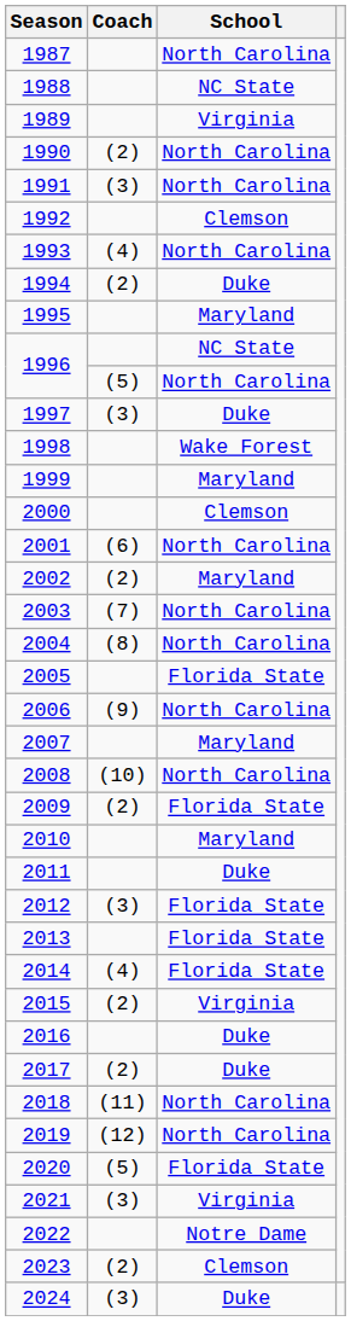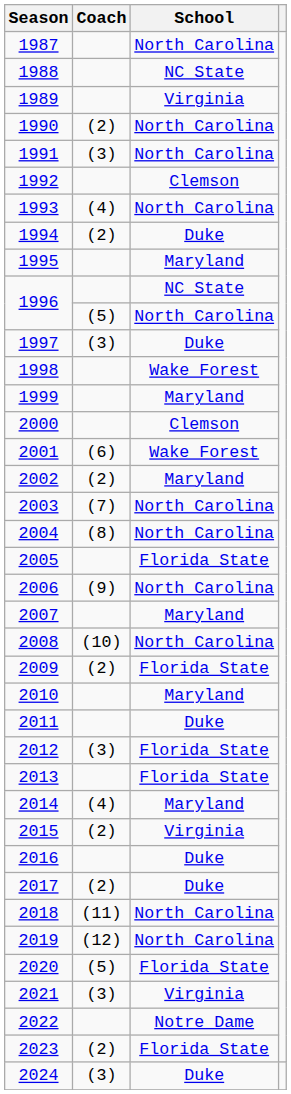 <table class="wikitable sortable" style="text-align: center;">
 <tr>
 <th>Season</th>
 <th>Coach</th>
 <th>School</th>
 <th class="unsortable"></th>
 </tr>
 <tr>
 <td><a href='#'>1987</a></td>
 <td></td>
 <td><a href='#'>North Carolina</a></td>
 <td rowspan=38></td>
 </tr>
 <tr>
 <td><a href='#'>1988</a></td>
 <td></td>
 <td><a href='#'>NC State</a></td>
 </tr>
 <tr>
 <td><a href='#'>1989</a></td>
 <td></td>
 <td><a href='#'>Virginia</a></td>
 </tr>
 <tr>
 <td><a href='#'>1990</a></td>
 <td> (2)</td>
 <td><a href='#'>North Carolina</a></td>
 </tr>
 <tr>
 <td><a href='#'>1991</a></td>
 <td> (3)</td>
 <td><a href='#'>North Carolina</a></td>
 </tr>
 <tr>
 <td><a href='#'>1992</a></td>
 <td></td>
 <td><a href='#'>Clemson</a></td>
 </tr>
 <tr>
 <td><a href='#'>1993</a></td>
 <td> (4)</td>
 <td><a href='#'>North Carolina</a></td>
 </tr>
 <tr>
 <td><a href='#'>1994</a></td>
 <td> (2)</td>
 <td><a href='#'>Duke</a></td>
 </tr>
 <tr>
 <td><a href='#'>1995</a></td>
 <td></td>
 <td><a href='#'>Maryland</a></td>
 </tr>
 <tr>
 <td rowspan=2><a href='#'>1996</a></td>
 <td></td>
 <td><a href='#'>NC State</a></td>
 </tr>
 <tr>
 <td> (5)</td>
 <td><a href='#'>North Carolina</a></td>
 </tr>
 <tr>
 <td><a href='#'>1997</a></td>
 <td> (3)</td>
 <td><a href='#'>Duke</a></td>
 </tr>
 <tr>
 <td><a href='#'>1998</a></td>
 <td></td>
 <td><a href='#'>Wake Forest</a></td>
 </tr>
 <tr>
 <td><a href='#'>1999</a></td>
 <td></td>
 <td><a href='#'>Maryland</a></td>
 </tr>
 <tr>
 <td><a href='#'>2000</a></td>
 <td></td>
 <td><a href='#'>Clemson</a></td>
 </tr>
 <tr>
 <td><a href='#'>2001</a></td>
 <td> (6)</td>
-<td><a href='#'>North Carolina</a></td>
+<td><a href='#'>Wake Forest</a></td>
 </tr>
 <tr>
 <td><a href='#'>2002</a></td>
 <td> (2)</td>
 <td><a href='#'>Maryland</a></td>
 </tr>
 <tr>
 <td><a href='#'>2003</a></td>
 <td> (7)</td>
 <td><a href='#'>North Carolina</a></td>
 </tr>
 <tr>
 <td><a href='#'>2004</a></td>
 <td> (8)</td>
 <td><a href='#'>North Carolina</a></td>
 </tr>
 <tr>
 <td><a href='#'>2005</a></td>
 <td></td>
 <td><a href='#'>Florida State</a></td>
 </tr>
 <tr>
 <td><a href='#'>2006</a></td>
 <td> (9)</td>
 <td><a href='#'>North Carolina</a></td>
 </tr>
 <tr>
 <td><a href='#'>2007</a></td>
 <td></td>
 <td><a href='#'>Maryland</a></td>
 </tr>
 <tr>
 <td><a href='#'>2008</a></td>
 <td> (10)</td>
 <td><a href='#'>North Carolina</a></td>
 </tr>
 <tr>
 <td><a href='#'>2009</a></td>
 <td> (2)</td>
 <td><a href='#'>Florida State</a></td>
 </tr>
 <tr>
 <td><a href='#'>2010</a></td>
 <td></td>
 <td><a href='#'>Maryland</a></td>
 </tr>
 <tr>
 <td><a href='#'>2011</a></td>
 <td></td>
 <td><a href='#'>Duke</a></td>
 </tr>
 <tr>
 <td><a href='#'>2012</a></td>
 <td> (3)</td>
 <td><a href='#'>Florida State</a></td>
 </tr>
 <tr>
 <td><a href='#'>2013</a></td>
 <td></td>
 <td><a href='#'>Florida State</a></td>
 </tr>
 <tr>
 <td><a href='#'>2014</a></td>
 <td> (4)</td>
-<td><a href='#'>Florida State</a></td>
+<td><a href='#'>Maryland</a></td>
 </tr>
 <tr>
 <td><a href='#'>2015</a></td>
 <td> (2)</td>
 <td><a href='#'>Virginia</a></td>
 </tr>
 <tr>
 <td><a href='#'>2016</a></td>
 <td></td>
 <td><a href='#'>Duke</a></td>
 </tr>
 <tr>
 <td><a href='#'>2017</a></td>
 <td> (2)</td>
 <td><a href='#'>Duke</a></td>
 </tr>
 <tr>
 <td><a href='#'>2018</a></td>
 <td> (11)</td>
 <td><a href='#'>North Carolina</a></td>
 </tr>
 <tr>
 <td><a href='#'>2019</a></td>
 <td> (12)</td>
 <td><a href='#'>North Carolina</a></td>
 </tr>
 <tr>
 <td><a href='#'>2020</a></td>
 <td> (5)</td>
 <td><a href='#'>Florida State</a></td>
 </tr>
 <tr>
 <td><a href='#'>2021</a></td>
 <td> (3)</td>
 <td><a href='#'>Virginia</a></td>
 </tr>
 <tr>
 <td><a href='#'>2022</a></td>
 <td></td>
 <td><a href='#'>Notre Dame</a></td>
 </tr>
 <tr>
 <td><a href='#'>2023</a></td>
 <td> (2)</td>
-<td><a href='#'>Clemson</a></td>
+<td><a href='#'>Florida State</a></td>
 </tr>
 <tr>
 <td><a href='#'>2024</a></td>
 <td> (3)</td>
 <td><a href='#'>Duke</a></td>
 <td></td>
 </tr>
 <tr>
 </tr>
 </table>
